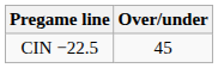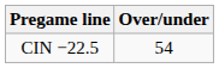 <table class="wikitable">
 <tr align="center">
 <th style=>Pregame line</th>
 <th style=>Over/under</th>
 </tr>
 <tr align="center">
 <td>CIN −22.5</td>
-<td>45</td>
+<td>54</td>
 </tr>
 </table>
